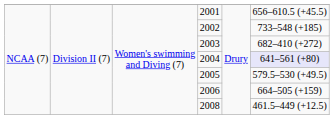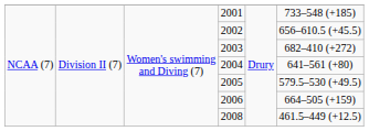 <table class="wikitable">
 <tr>
 </tr>
 <tr align="center">
 <td rowspan="7"><a href='#'>NCAA</a> (7)</td>
 <td rowspan="7"><a href='#'>Division II</a> (7)</td>
 <td rowspan="7"><a href='#'>Women's swimming<br> and Diving</a> (7)</td>
 <td>2001</td>
 <td rowspan="7"><a href='#'>Drury</a></td>
-<td>656–610.5 (+45.5)</td>
+<td>733–548 (+185)</td>
 </tr>
 <tr align="center">
 <td>2002</td>
-<td>733–548 (+185)</td>
+<td>656–610.5 (+45.5)</td>
 </tr>
 <tr align="center">
 <td>2003</td>
 <td>682–410 (+272)</td>
 </tr>
 <tr align="center">
 <td>2004</td>
-<td style="background: lavender;">641–561 (+80)</td>
+<td>641–561 (+80)</td>
 </tr>
 <tr align="center">
 <td>2005</td>
 <td>579.5–530 (+49.5)</td>
 </tr>
 <tr align="center">
 <td>2006</td>
 <td>664–505 (+159)</td>
 </tr>
 <tr align="center">
 <td>2008</td>
 <td>461.5–449 (+12.5)</td>
 </tr>
 </table>
